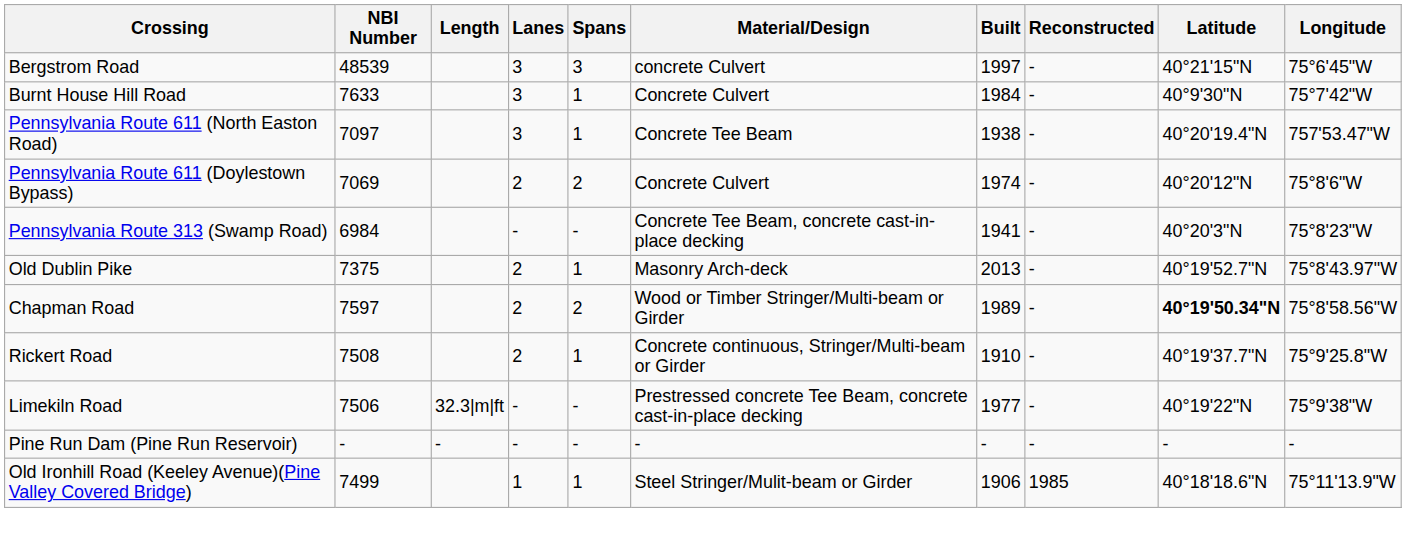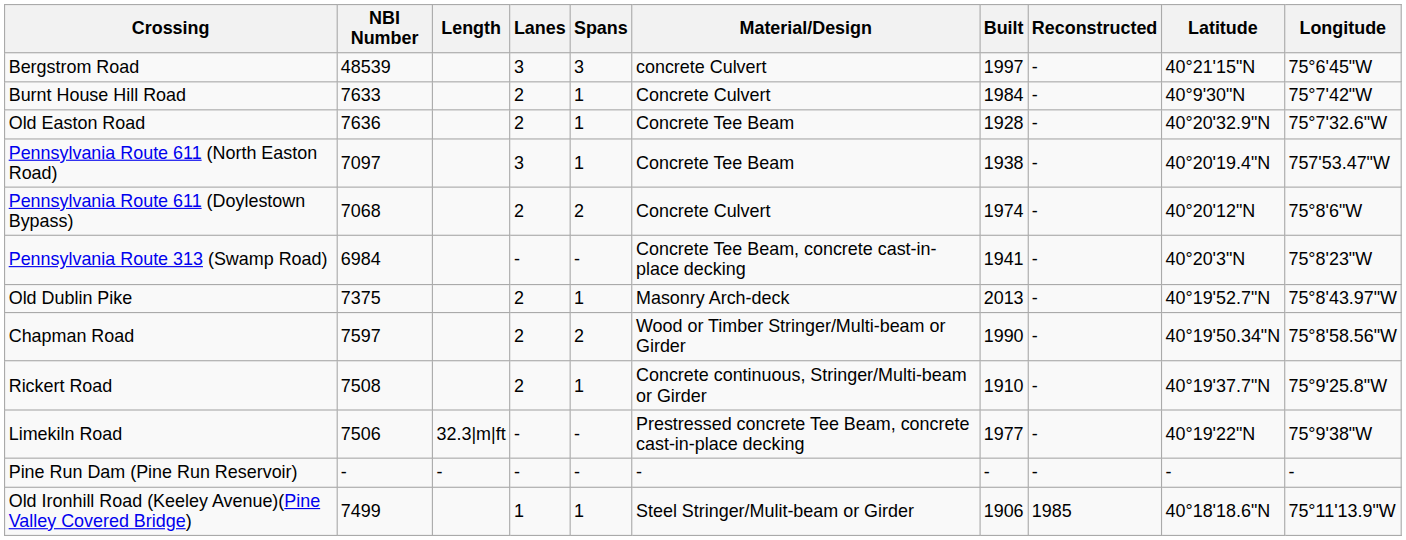 <table class="wikitable">
 <tr>
 <th>Crossing</th>
 <th>NBI Number</th>
 <th>Length</th>
 <th>Lanes</th>
 <th>Spans</th>
 <th>Material/Design</th>
 <th>Built</th>
 <th>Reconstructed</th>
 <th>Latitude</th>
 <th>Longitude</th>
 </tr>
 <tr>
 <td>Bergstrom Road</td>
 <td>48539</td>
 <td></td>
 <td>3</td>
 <td>3</td>
 <td>concrete Culvert</td>
 <td>1997</td>
 <td>-</td>
 <td>40°21'15"N</td>
 <td>75°6'45"W</td>
 </tr>
 <tr>
 <td>Burnt House Hill Road</td>
 <td>7633</td>
 <td></td>
-<td>3</td>
+<td>2</td>
 <td>1</td>
 <td>Concrete Culvert</td>
 <td>1984</td>
 <td>-</td>
 <td>40°9'30"N</td>
 <td>75°7'42"W</td>
+</tr>
+<tr>
+<td>Old Easton Road</td>
+<td>7636</td>
+<td></td>
+<td>2</td>
+<td>1</td>
+<td>Concrete Tee Beam</td>
+<td>1928</td>
+<td>-</td>
+<td>40°20'32.9"N</td>
+<td>75°7'32.6"W</td>
 </tr>
 <tr>
 <td><a href='#'>Pennsylvania Route 611</a> (North Easton Road)</td>
 <td>7097</td>
 <td></td>
 <td>3</td>
 <td>1</td>
 <td>Concrete Tee Beam</td>
 <td>1938</td>
 <td>-</td>
 <td>40°20'19.4"N</td>
 <td>757'53.47"W</td>
 </tr>
 <tr>
 <td><a href='#'>Pennsylvania Route 611</a> (Doylestown Bypass)</td>
-<td>7069</td>
+<td>7068</td>
 <td></td>
 <td>2</td>
 <td>2</td>
 <td>Concrete Culvert</td>
 <td>1974</td>
 <td>-</td>
 <td>40°20'12"N</td>
 <td>75°8'6"W</td>
 </tr>
 <tr>
 <td><a href='#'>Pennsylvania Route 313</a> (Swamp Road)</td>
 <td>6984</td>
 <td></td>
 <td>-</td>
 <td>-</td>
 <td>Concrete Tee Beam, concrete cast-in-place decking</td>
 <td>1941</td>
 <td>-</td>
 <td>40°20'3"N</td>
 <td>75°8'23"W</td>
 </tr>
 <tr>
 <td>Old Dublin Pike</td>
 <td>7375</td>
 <td></td>
 <td>2</td>
 <td>1</td>
 <td>Masonry Arch-deck</td>
 <td>2013</td>
 <td>-</td>
 <td>40°19'52.7"N</td>
 <td>75°8'43.97"W</td>
 </tr>
 <tr>
 <td>Chapman Road</td>
 <td>7597</td>
 <td></td>
 <td>2</td>
 <td>2</td>
 <td>Wood or Timber Stringer/Multi-beam or Girder</td>
-<td>1989</td>
+<td>1990</td>
 <td>-</td>
-<td><strong>40°19'50.34"N</strong></td>
+<td>40°19'50.34"N</td>
 <td>75°8'58.56"W</td>
 </tr>
 <tr>
 <td>Rickert Road</td>
 <td>7508</td>
 <td></td>
 <td>2</td>
 <td>1</td>
 <td>Concrete continuous, Stringer/Multi-beam or Girder</td>
 <td>1910</td>
 <td>-</td>
 <td>40°19'37.7"N</td>
 <td>75°9'25.8"W</td>
 </tr>
 <tr>
 <td>Limekiln Road</td>
 <td>7506</td>
 <td convert>32.3|m|ft</td>
 <td>-</td>
 <td>-</td>
 <td>Prestressed concrete Tee Beam, concrete cast-in-place decking</td>
 <td>1977</td>
 <td>-</td>
 <td>40°19'22"N</td>
 <td>75°9'38"W</td>
 </tr>
 <tr>
 <td>Pine Run Dam (Pine Run Reservoir)</td>
 <td>-</td>
 <td>-</td>
 <td>-</td>
 <td>-</td>
 <td>-</td>
 <td>-</td>
 <td>-</td>
 <td>-</td>
 <td>-</td>
 </tr>
 <tr>
 <td>Old Ironhill Road (Keeley Avenue)(<a href='#'>Pine Valley Covered Bridge</a>)</td>
 <td>7499</td>
 <td></td>
 <td>1</td>
 <td>1</td>
 <td>Steel Stringer/Mulit-beam or Girder</td>
 <td>1906</td>
 <td>1985</td>
 <td>40°18'18.6"N</td>
 <td>75°11'13.9"W</td>
 </tr>
 </table>
